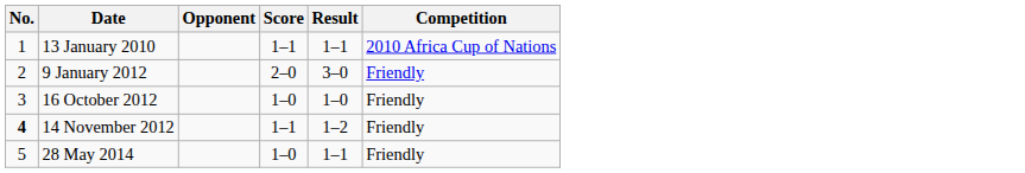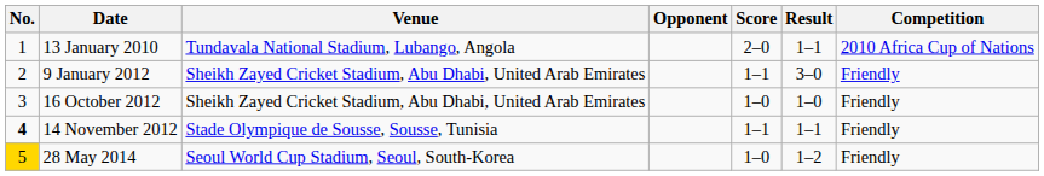 <table class="wikitable sortable">
 <tr>
 <th scope="col">No.</th>
 <th scope="col">Date</th>
+<th scope="col">Venue</th>
 <th scope="col">Opponent</th>
 <th scope="col">Score</th>
 <th scope="col">Result</th>
 <th scope="col">Competition</th>
 </tr>
 <tr>
 <td align="center">1</td>
 <td>13 January 2010</td>
+<td><a href='#'>Tundavala National Stadium</a>, <a href='#'>Lubango</a>, Angola</td>
 <td></td>
-<td align="center">1–1</td>
+<td align="center">2–0</td>
 <td align="center">1–1</td>
 <td><a href='#'>2010 Africa Cup of Nations</a></td>
 </tr>
 <tr>
 <td align="center">2</td>
 <td>9 January 2012</td>
+<td><a href='#'>Sheikh Zayed Cricket Stadium</a>, <a href='#'>Abu Dhabi</a>, United Arab Emirates</td>
 <td></td>
-<td align="center">2–0</td>
+<td align="center">1–1</td>
 <td align="center">3–0</td>
 <td><a href='#'>Friendly</a></td>
 </tr>
 <tr>
 <td align="center">3</td>
 <td>16 October 2012</td>
+<td>Sheikh Zayed Cricket Stadium, Abu Dhabi, United Arab Emirates</td>
 <td></td>
 <td align="center">1–0</td>
 <td align="center">1–0</td>
 <td>Friendly</td>
 </tr>
 <tr>
 <td align="center"><strong>4</strong></td>
 <td>14 November 2012</td>
+<td><a href='#'>Stade Olympique de Sousse</a>, <a href='#'>Sousse</a>, Tunisia</td>
 <td></td>
 <td align="center">1–1</td>
+<td align="center">1–1</td>
+<td>Friendly</td>
+</tr>
+<tr>
+<td align="center" style="background: gold;">5</td>
+<td>28 May 2014</td>
+<td><a href='#'>Seoul World Cup Stadium</a>, <a href='#'>Seoul</a>, South-Korea</td>
+<td></td>
+<td align="center">1–0</td>
 <td align="center">1–2</td>
 <td>Friendly</td>
 </tr>
-<tr>
-<td align="center">5</td>
-<td>28 May 2014</td>
-<td></td>
-<td align="center">1–0</td>
-<td align="center">1–1</td>
-<td>Friendly</td>
-</tr>
 </table>
